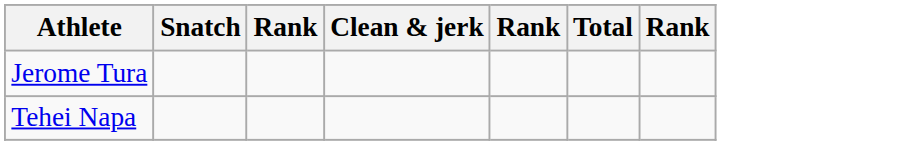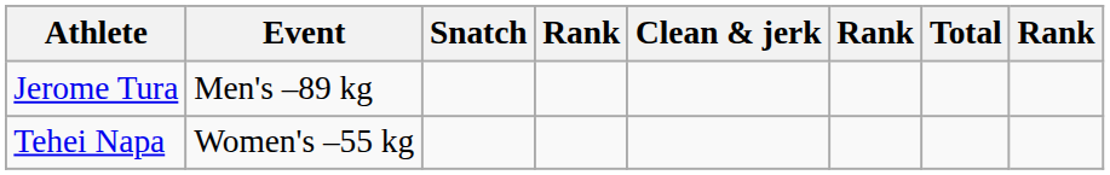 <table class="wikitable" style="font-size:90%;text-align:center">
 <tr>
 <th>Athlete</th>
+<th>Event</th>
 <th>Snatch</th>
 <th>Rank</th>
 <th>Clean & jerk</th>
 <th>Rank</th>
 <th>Total</th>
 <th>Rank</th>
 </tr>
 <tr align=center>
 <td align=left><a href='#'>Jerome Tura</a></td>
+<td align=left>Men's –89 kg</td>
 <td></td>
 <td></td>
 <td></td>
 <td></td>
 <td></td>
 <td></td>
 </tr>
 <tr align=center>
 <td align=left><a href='#'>Tehei Napa</a></td>
+<td align=left>Women's –55 kg</td>
 <td></td>
 <td></td>
 <td></td>
 <td></td>
 <td></td>
 <td></td>
 </tr>
 </table>
